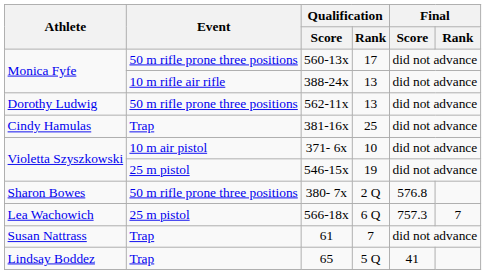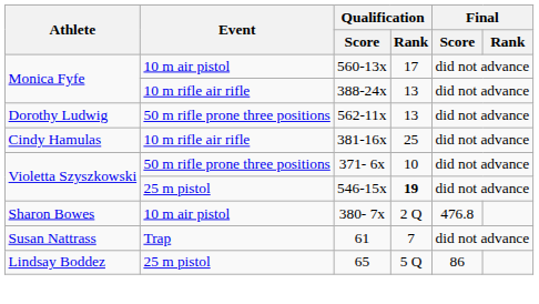 <table class="wikitable" style="font-size:90%">
 <tr>
 <th rowspan="2">Athlete</th>
 <th rowspan="2">Event</th>
 <th colspan="2">Qualification</th>
 <th colspan="2">Final</th>
 </tr>
 <tr>
 <th>Score</th>
 <th>Rank</th>
 <th>Score</th>
 <th>Rank</th>
 </tr>
 <tr>
 <td rowspan="2"><a href='#'>Monica Fyfe</a></td>
-<td><a href='#'>50 m rifle prone three positions</a></td>
+<td><a href='#'>10 m air pistol</a></td>
 <td align=center>560-13x</td>
 <td align=center>17</td>
 <td align=center colspan=2>did not advance</td>
 </tr>
 <tr>
 <td><a href='#'>10 m rifle air rifle</a></td>
 <td align=center>388-24x</td>
 <td align=center>13</td>
 <td align=center colspan=2>did not advance</td>
 </tr>
 <tr>
 <td><a href='#'>Dorothy Ludwig</a></td>
 <td><a href='#'>50 m rifle prone three positions</a></td>
 <td align=center>562-11x</td>
 <td align=center>13</td>
 <td align=center colspan=2>did not advance</td>
 </tr>
 <tr>
 <td><a href='#'>Cindy Hamulas</a></td>
-<td><a href='#'>Trap</a></td>
+<td><a href='#'>10 m rifle air rifle</a></td>
 <td align=center>381-16x</td>
 <td align=center>25</td>
 <td align=center colspan=2>did not advance</td>
 </tr>
 <tr>
 <td rowspan="2"><a href='#'>Violetta Szyszkowski</a></td>
-<td><a href='#'>10 m air pistol</a></td>
+<td><a href='#'>50 m rifle prone three positions</a></td>
 <td align=center>371- 6x</td>
 <td align=center>10</td>
 <td align=center colspan=2>did not advance</td>
 </tr>
 <tr>
 <td><a href='#'>25 m pistol</a></td>
 <td align=center>546-15x</td>
-<td align=center>19</td>
+<td align=center><strong>19</strong></td>
 <td align=center colspan=2>did not advance</td>
 </tr>
 <tr>
 <td><a href='#'>Sharon Bowes</a></td>
-<td><a href='#'>50 m rifle prone three positions</a></td>
+<td><a href='#'>10 m air pistol</a></td>
 <td align=center>380- 7x</td>
 <td align=center>2 Q</td>
-<td align=center>576.8</td>
+<td align=center>476.8</td>
 <td align=center></td>
-</tr>
-<tr>
-<td><a href='#'>Lea Wachowich</a></td>
-<td><a href='#'>25 m pistol</a></td>
-<td align=center>566-18x</td>
-<td align=center>6 Q</td>
-<td align=center>757.3</td>
-<td align=center>7</td>
 </tr>
 <tr>
 <td><a href='#'>Susan Nattrass</a></td>
 <td><a href='#'>Trap</a></td>
 <td align=center>61</td>
 <td align=center>7</td>
 <td align=center colspan=2>did not advance</td>
 </tr>
 <tr>
 <td><a href='#'>Lindsay Boddez</a></td>
-<td><a href='#'>Trap</a></td>
+<td><a href='#'>25 m pistol</a></td>
 <td align=center>65</td>
 <td align=center>5 Q</td>
-<td align=center>41</td>
+<td align=center>86</td>
 <td align=center></td>
 </tr>
 </table>
